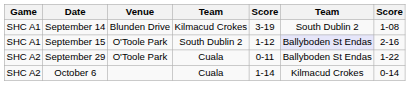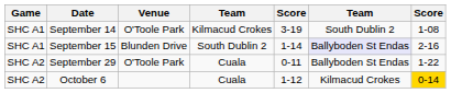 <table class="wikitable">
 <tr>
 <th>Game</th>
 <th>Date</th>
 <th>Venue</th>
 <th>Team</th>
 <th>Score</th>
 <th>Team</th>
 <th>Score</th>
 </tr>
 <tr align="center">
 <td>SHC A1</td>
 <td>September 14</td>
-<td>Blunden Drive</td>
+<td>O'Toole Park</td>
 <td>Kilmacud Crokes</td>
 <td>3-19</td>
 <td>South Dublin 2</td>
 <td>1-08</td>
 </tr>
 <tr align="center">
 <td>SHC A1</td>
 <td>September 15</td>
-<td>O'Toole Park</td>
+<td>Blunden Drive</td>
 <td>South Dublin 2</td>
-<td>1-12</td>
+<td>1-14</td>
 <td style="background: lavender;">Ballyboden St Endas</td>
 <td>2-16</td>
 </tr>
 <tr align="center">
 <td>SHC A2</td>
 <td>September 29</td>
 <td>O'Toole Park</td>
 <td>Cuala</td>
 <td>0-11</td>
 <td>Ballyboden St Endas</td>
 <td>1-22</td>
 </tr>
 <tr align="center">
 <td>SHC A2</td>
 <td>October 6</td>
 <td></td>
 <td>Cuala</td>
-<td>1-14</td>
+<td>1-12</td>
 <td>Kilmacud Crokes</td>
-<td>0-14</td>
+<td style="background: gold;">0-14</td>
 </tr>
 </table>
